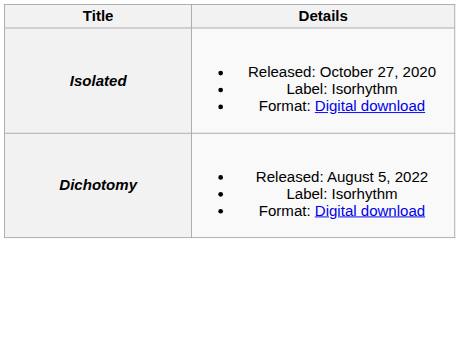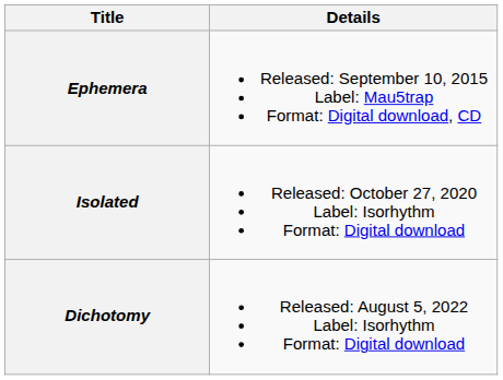 <table class="wikitable plainrowheaders" style="text-align:center;">
 <tr>
 <th scope="col" style="width:12em;">Title</th>
 <th scope="col" style="width:17em;">Details</th>
+</tr>
+<tr>
+<th scope="row"><em>Ephemera</em></th>
+<td><br><ul><li>Released: September 10, 2015</li><li>Label: <a href='#'>Mau5trap</a></li><li>Format: <a href='#'>Digital download</a>, <a href='#'>CD</a></li></ul></td>
 </tr>
 <tr>
 <th scope="row"><em>Isolated</em></th>
 <td><br><ul><li>Released: October 27, 2020</li><li>Label: Isorhythm</li><li>Format: <a href='#'>Digital download</a></li></ul></td>
 </tr>
 <tr>
 <th scope="row"><em>Dichotomy</em></th>
 <td><br><ul><li>Released: August 5, 2022</li><li>Label: Isorhythm</li><li>Format: <a href='#'>Digital download</a></li></ul></td>
 </tr>
 </table>
